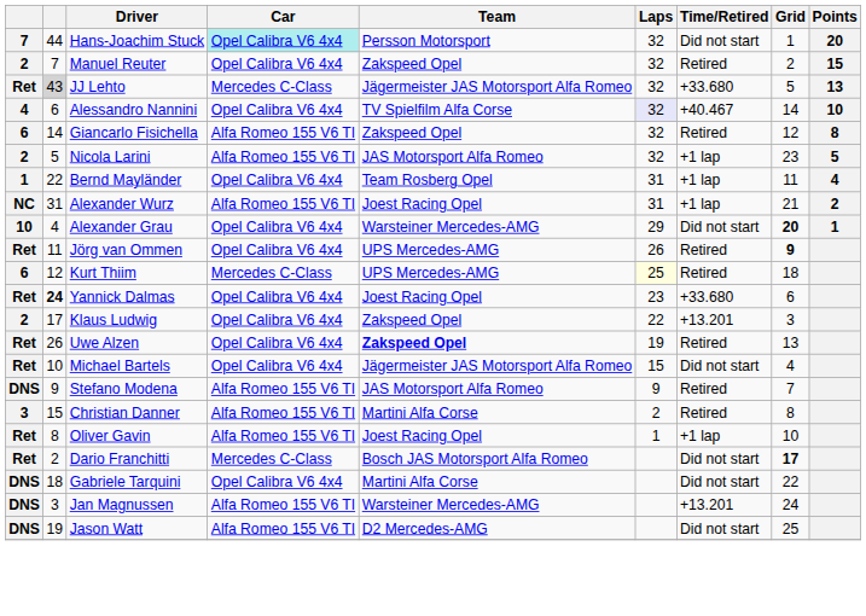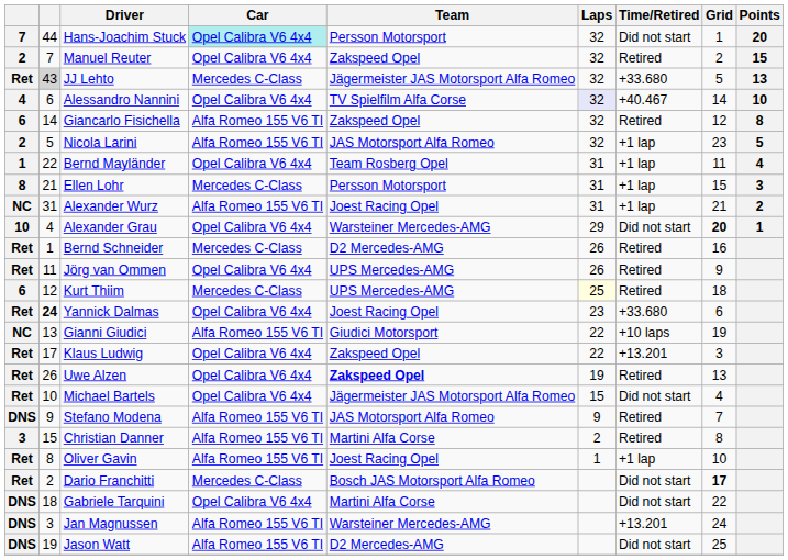 <table class="wikitable sortable" style="font-size:95%">
 <tr>
 <th></th>
 <th></th>
 <th>Driver</th>
 <th>Car</th>
 <th>Team</th>
 <th>Laps</th>
 <th>Time/Retired</th>
 <th>Grid</th>
 <th>Points</th>
 </tr>
 <tr>
 <th>7</th>
 <td align=center>44</td>
 <td> <a href='#'>Hans-Joachim Stuck</a></td>
 <td style="background: paleturquoise;"><a href='#'>Opel Calibra V6 4x4</a></td>
 <td> <a href='#'>Persson Motorsport</a></td>
 <td align=center>32</td>
 <td>Did not start</td>
 <td align=center>1</td>
 <th>20</th>
 </tr>
 <tr>
 <th>2</th>
 <td align=center>7</td>
 <td> <a href='#'>Manuel Reuter</a></td>
 <td><a href='#'>Opel Calibra V6 4x4</a></td>
 <td> <a href='#'>Zakspeed Opel</a></td>
 <td align=center>32</td>
 <td>Retired</td>
 <td align=center>2</td>
 <th>15</th>
 </tr>
 <tr>
 <th>Ret</th>
 <td align=center style="background: lightgrey;">43</td>
 <td> <a href='#'>JJ Lehto</a></td>
 <td><a href='#'>Mercedes C-Class</a></td>
 <td> <a href='#'>Jägermeister JAS Motorsport Alfa Romeo</a></td>
 <td align=center>32</td>
 <td>+33.680</td>
 <td align=center>5</td>
 <th>13</th>
 </tr>
 <tr>
 <th>4</th>
 <td align=center>6</td>
 <td> <a href='#'>Alessandro Nannini</a></td>
 <td><a href='#'>Opel Calibra V6 4x4</a></td>
 <td> <a href='#'>TV Spielfilm Alfa Corse</a></td>
 <td align=center style="background: lavender;">32</td>
 <td>+40.467</td>
 <td align=center>14</td>
 <th>10</th>
 </tr>
 <tr>
 <th>6</th>
 <td align=center>14</td>
 <td> <a href='#'>Giancarlo Fisichella</a></td>
 <td><a href='#'>Alfa Romeo 155 V6 TI</a></td>
 <td> <a href='#'>Zakspeed Opel</a></td>
 <td align=center>32</td>
 <td>Retired</td>
 <td align=center>12</td>
 <th>8</th>
 </tr>
 <tr>
 <th>2</th>
 <td align=center>5</td>
 <td> <a href='#'>Nicola Larini</a></td>
 <td><a href='#'>Alfa Romeo 155 V6 TI</a></td>
 <td> <a href='#'>JAS Motorsport Alfa Romeo</a></td>
 <td align=center>32</td>
 <td>+1 lap</td>
 <td align=center>23</td>
 <th>5</th>
 </tr>
 <tr>
 <th>1</th>
 <td align=center>22</td>
 <td> <a href='#'>Bernd Mayländer</a></td>
 <td><a href='#'>Opel Calibra V6 4x4</a></td>
 <td> <a href='#'>Team Rosberg Opel</a></td>
 <td align=center>31</td>
 <td>+1 lap</td>
 <td align=center>11</td>
 <th>4</th>
 </tr>
 <tr>
+<th>8</th>
+<td align=center>21</td>
+<td> <a href='#'>Ellen Lohr</a></td>
+<td><a href='#'>Mercedes C-Class</a></td>
+<td> <a href='#'>Persson Motorsport</a></td>
+<td align=center>31</td>
+<td>+1 lap</td>
+<td align=center>15</td>
+<th>3</th>
+</tr>
+<tr>
 <th>NC</th>
 <td align=center>31</td>
 <td> <a href='#'>Alexander Wurz</a></td>
 <td><a href='#'>Alfa Romeo 155 V6 TI</a></td>
 <td> <a href='#'>Joest Racing Opel</a></td>
 <td align=center>31</td>
 <td>+1 lap</td>
 <td align=center>21</td>
 <th>2</th>
 </tr>
 <tr>
 <th>10</th>
 <td align=center>4</td>
 <td> <a href='#'>Alexander Grau</a></td>
 <td><a href='#'>Opel Calibra V6 4x4</a></td>
 <td> <a href='#'>Warsteiner Mercedes-AMG</a></td>
 <td align=center>29</td>
 <td>Did not start</td>
 <td align=center><strong>20</strong></td>
 <th>1</th>
 </tr>
 <tr>
 <th>Ret</th>
+<td align=center>1</td>
+<td> <a href='#'>Bernd Schneider</a></td>
+<td><a href='#'>Mercedes C-Class</a></td>
+<td> <a href='#'>D2 Mercedes-AMG</a></td>
+<td align=center>26</td>
+<td>Retired</td>
+<td align=center>16</td>
+<th></th>
+</tr>
+<tr>
+<th>Ret</th>
 <td align=center>11</td>
 <td> <a href='#'>Jörg van Ommen</a></td>
 <td><a href='#'>Opel Calibra V6 4x4</a></td>
 <td> <a href='#'>UPS Mercedes-AMG</a></td>
 <td align=center>26</td>
 <td>Retired</td>
-<td align=center><strong>9</strong></td>
+<td align=center>9</td>
 <th></th>
 </tr>
 <tr>
 <th>6</th>
 <td align=center>12</td>
 <td> <a href='#'>Kurt Thiim</a></td>
 <td><a href='#'>Mercedes C-Class</a></td>
 <td> <a href='#'>UPS Mercedes-AMG</a></td>
 <td align=center style="background: lightyellow;">25</td>
 <td>Retired</td>
 <td align=center>18</td>
 <th></th>
 </tr>
 <tr>
 <th>Ret</th>
 <td align=center><strong>24</strong></td>
 <td> <a href='#'>Yannick Dalmas</a></td>
 <td><a href='#'>Opel Calibra V6 4x4</a></td>
 <td> <a href='#'>Joest Racing Opel</a></td>
 <td align=center>23</td>
 <td>+33.680</td>
 <td align=center>6</td>
 <th></th>
 </tr>
 <tr>
-<th>2</th>
+<th>NC</th>
+<td align=center>13</td>
+<td> <a href='#'>Gianni Giudici</a></td>
+<td><a href='#'>Alfa Romeo 155 V6 TI</a></td>
+<td> <a href='#'>Giudici Motorsport</a></td>
+<td align=center>22</td>
+<td>+10 laps</td>
+<td align=center>19</td>
+<th></th>
+</tr>
+<tr>
+<th>Ret</th>
 <td align=center>17</td>
 <td> <a href='#'>Klaus Ludwig</a></td>
 <td><a href='#'>Opel Calibra V6 4x4</a></td>
 <td> <a href='#'>Zakspeed Opel</a></td>
 <td align=center>22</td>
 <td>+13.201</td>
 <td align=center>3</td>
 <th></th>
 </tr>
 <tr>
 <th>Ret</th>
 <td align=center>26</td>
 <td> <a href='#'>Uwe Alzen</a></td>
 <td><a href='#'>Opel Calibra V6 4x4</a></td>
 <td><strong> <a href='#'>Zakspeed Opel</a></strong></td>
 <td align=center>19</td>
 <td>Retired</td>
 <td align=center>13</td>
 <th></th>
 </tr>
 <tr>
 <th>Ret</th>
 <td align=center>10</td>
 <td> <a href='#'>Michael Bartels</a></td>
 <td><a href='#'>Opel Calibra V6 4x4</a></td>
 <td> <a href='#'>Jägermeister JAS Motorsport Alfa Romeo</a></td>
 <td align=center>15</td>
 <td>Did not start</td>
 <td align=center>4</td>
 <th></th>
 </tr>
 <tr>
 <th>DNS</th>
 <td align=center>9</td>
 <td> <a href='#'>Stefano Modena</a></td>
 <td><a href='#'>Alfa Romeo 155 V6 TI</a></td>
 <td> <a href='#'>JAS Motorsport Alfa Romeo</a></td>
 <td align=center>9</td>
 <td>Retired</td>
 <td align=center>7</td>
 <th></th>
 </tr>
 <tr>
 <th>3</th>
 <td align=center>15</td>
 <td> <a href='#'>Christian Danner</a></td>
 <td><a href='#'>Alfa Romeo 155 V6 TI</a></td>
 <td> <a href='#'>Martini Alfa Corse</a></td>
 <td align=center>2</td>
 <td>Retired</td>
 <td align=center>8</td>
 <th></th>
 </tr>
 <tr>
 <th>Ret</th>
 <td align=center>8</td>
 <td> <a href='#'>Oliver Gavin</a></td>
 <td><a href='#'>Alfa Romeo 155 V6 TI</a></td>
 <td> <a href='#'>Joest Racing Opel</a></td>
 <td align=center>1</td>
 <td>+1 lap</td>
 <td align=center>10</td>
 <th></th>
 </tr>
 <tr>
 <th>Ret</th>
 <td align=center>2</td>
 <td> <a href='#'>Dario Franchitti</a></td>
 <td><a href='#'>Mercedes C-Class</a></td>
 <td> <a href='#'>Bosch JAS Motorsport Alfa Romeo</a></td>
 <td align=center></td>
 <td>Did not start</td>
 <td align=center><strong>17</strong></td>
 <th></th>
 </tr>
 <tr>
 <th>DNS</th>
 <td align=center>18</td>
 <td> <a href='#'>Gabriele Tarquini</a></td>
 <td><a href='#'>Opel Calibra V6 4x4</a></td>
 <td> <a href='#'>Martini Alfa Corse</a></td>
 <td align=center></td>
 <td>Did not start</td>
 <td align=center>22</td>
 <th></th>
 </tr>
 <tr>
 <th>DNS</th>
 <td align=center>3</td>
 <td> <a href='#'>Jan Magnussen</a></td>
 <td><a href='#'>Alfa Romeo 155 V6 TI</a></td>
 <td> <a href='#'>Warsteiner Mercedes-AMG</a></td>
 <td align=center></td>
 <td>+13.201</td>
 <td align=center>24</td>
 <th></th>
 </tr>
 <tr>
 <th>DNS</th>
 <td align=center>19</td>
 <td> <a href='#'>Jason Watt</a></td>
 <td><a href='#'>Alfa Romeo 155 V6 TI</a></td>
 <td> <a href='#'>D2 Mercedes-AMG</a></td>
 <td align=center></td>
 <td>Did not start</td>
 <td align=center>25</td>
 <th></th>
 </tr>
 <tr>
 </tr>
 </table>
